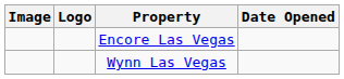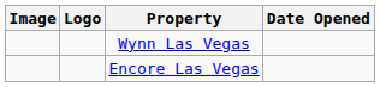 <table class="wikitable">
 <tr style="background:#EFEFEF">
 <th><strong>Image</strong></th>
 <th><strong>Logo</strong></th>
 <th><strong>Property</strong></th>
 <th><strong>Date Opened</strong></th>
 </tr>
 <tr>
 <td align=center></td>
 <td align=center></td>
-<td align=center><a href='#'>Encore Las Vegas</a></td>
+<td align=center><a href='#'>Wynn Las Vegas</a></td>
 <td align=center></td>
 </tr>
 <tr>
 <td align=center></td>
 <td align=center></td>
-<td align=center><a href='#'>Wynn Las Vegas</a></td>
+<td align=center><a href='#'>Encore Las Vegas</a></td>
 <td align=center></td>
 </tr>
 <tr>
 </tr>
 </table>
